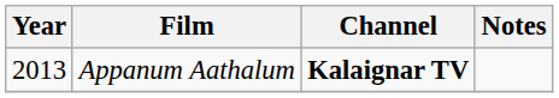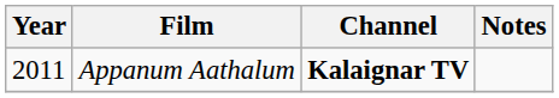 <table class="wikitable">
 <tr>
 <th>Year</th>
 <th>Film</th>
 <th>Channel</th>
 <th>Notes</th>
 </tr>
 <tr>
-<td>2013</td>
+<td>2011</td>
 <td><em>Appanum Aathalum</em></td>
 <td><strong>Kalaignar TV</strong></td>
 <td></td>
 </tr>
 <tr>
 </tr>
 </table>
